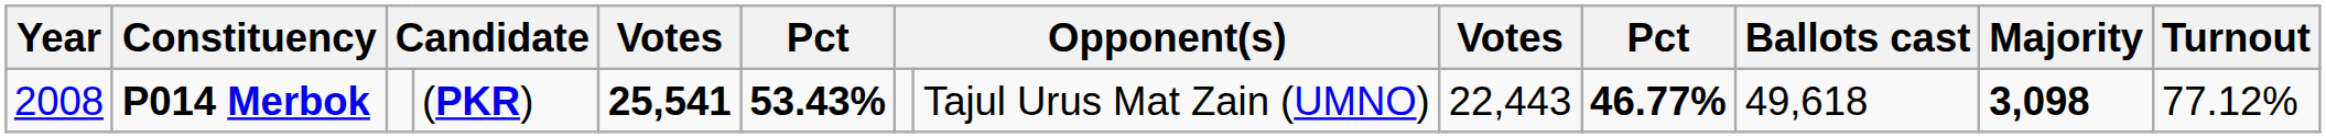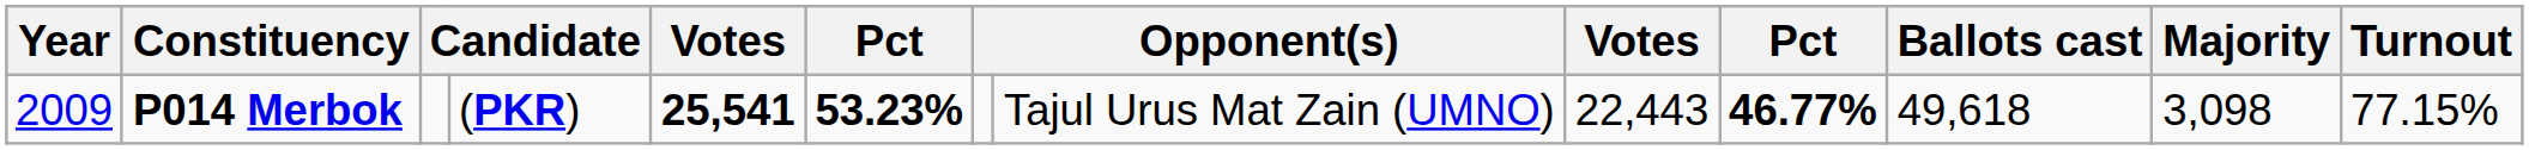 <table class="wikitable" style="margin:0.5em ; font-size:95%">
 <tr>
 <th>Year</th>
 <th>Constituency</th>
 <th colspan=2>Candidate</th>
 <th>Votes</th>
 <th>Pct</th>
 <th colspan=2>Opponent(s)</th>
 <th>Votes</th>
 <th>Pct</th>
 <th>Ballots cast</th>
 <th>Majority</th>
 <th>Turnout</th>
 </tr>
 <tr>
-<td><a href='#'>2008</a></td>
+<td><a href='#'>2009</a></td>
 <td><strong>P014 <a href='#'>Merbok</a></strong></td>
 <td></td>
 <td> (<a href='#'><strong>PKR</strong></a>)</td>
 <td align="right"><strong>25,541</strong></td>
-<td><strong>53.43%</strong></td>
+<td><strong>53.23%</strong></td>
 <td></td>
 <td>Tajul Urus Mat Zain (<a href='#'>UMNO</a>)</td>
 <td align="right">22,443</td>
 <td><strong>46.77%</strong></td>
 <td>49,618</td>
-<td><strong>3,098</strong></td>
-<td>77.12%</td>
+<td>3,098</td>
+<td>77.15%</td>
 </tr>
 </table>
